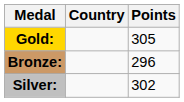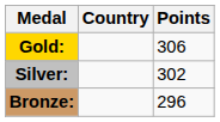 <table class="wikitable">
 <tr>
 <th><strong>Medal</strong></th>
 <th><strong>Country</strong></th>
 <th><strong>Points</strong></th>
 </tr>
 <tr>
 <td style="text-align:center;background-color:gold;"><strong>Gold:</strong></td>
 <td><strong></strong></td>
-<td>305</td>
+<td>306</td>
+</tr>
+<tr>
+<td style="text-align:center;background-color:silver;"><strong>Silver:</strong></td>
+<td></td>
+<td>302</td>
 </tr>
 <tr>
 <td style="text-align:center;background-color:#CC9966;"><strong>Bronze:</strong></td>
 <td></td>
 <td>296</td>
 </tr>
-<tr>
-<td style="text-align:center;background-color:silver;"><strong>Silver:</strong></td>
-<td></td>
-<td>302</td>
-</tr>
 </table>
